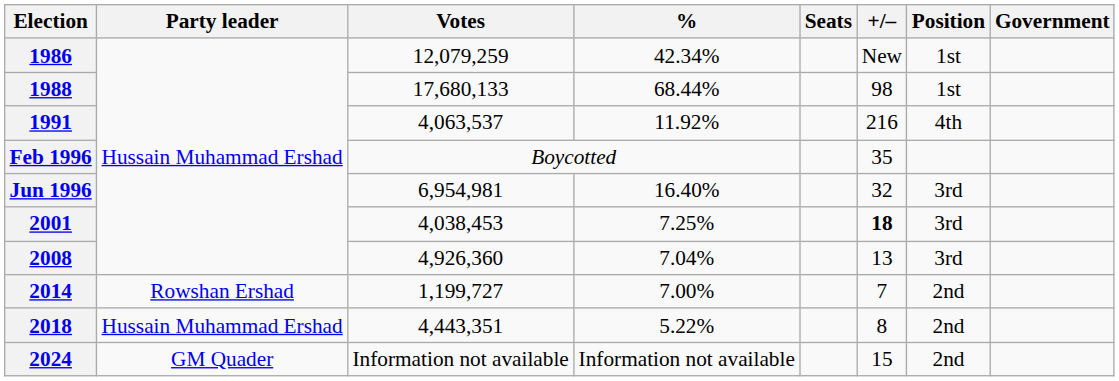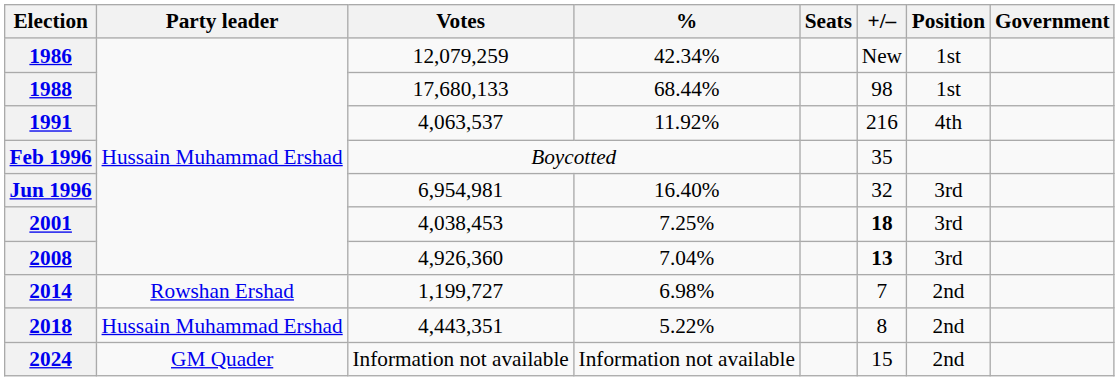 <table class=wikitable style=text-align:center>
 <tr>
 <th><strong>Election</strong></th>
 <th>Party leader</th>
 <th><strong>Votes</strong></th>
 <th><strong>%</strong></th>
 <th><strong>Seats</strong></th>
 <th>+/–</th>
 <th><strong>Position</strong></th>
 <th>Government</th>
 </tr>
 <tr>
 <th><a href='#'>1986</a></th>
 <td rowspan="7"><a href='#'>Hussain Muhammad Ershad</a></td>
 <td>12,079,259</td>
 <td>42.34%</td>
 <td></td>
 <td>New</td>
 <td> 1st</td>
 <td></td>
 </tr>
 <tr>
 <th><a href='#'>1988</a></th>
 <td>17,680,133</td>
 <td>68.44%</td>
 <td></td>
 <td> 98</td>
 <td> 1st</td>
 <td></td>
 </tr>
 <tr>
 <th><a href='#'>1991</a></th>
 <td>4,063,537</td>
 <td>11.92%</td>
 <td><br></td>
 <td> 216</td>
 <td> 4th</td>
 <td></td>
 </tr>
 <tr>
 <th><a href='#'>Feb 1996</a></th>
 <td colspan="2"><em>Boycotted</em></td>
 <td></td>
 <td> 35</td>
 <td></td>
 <td></td>
 </tr>
 <tr>
 <th><a href='#'>Jun 1996</a></th>
 <td>6,954,981</td>
 <td>16.40%</td>
 <td></td>
 <td> 32</td>
 <td> 3rd</td>
 <td></td>
 </tr>
 <tr>
 <th><a href='#'>2001</a></th>
 <td>4,038,453</td>
 <td>7.25%</td>
 <td></td>
 <td><strong> 18</strong></td>
 <td> 3rd</td>
 <td></td>
 </tr>
 <tr>
 <th><a href='#'>2008</a></th>
 <td>4,926,360</td>
 <td>7.04%</td>
 <td></td>
-<td> 13</td>
+<td><strong> 13</strong></td>
 <td> 3rd</td>
 <td></td>
 </tr>
 <tr>
 <th><a href='#'>2014</a></th>
 <td><a href='#'>Rowshan Ershad</a></td>
 <td>1,199,727</td>
-<td>7.00%</td>
+<td>6.98%</td>
 <td></td>
 <td> 7</td>
 <td> 2nd</td>
 <td></td>
 </tr>
 <tr>
 <th><a href='#'>2018</a></th>
 <td><a href='#'>Hussain Muhammad Ershad</a></td>
 <td>4,443,351</td>
 <td>5.22%</td>
 <td></td>
 <td> 8</td>
 <td> 2nd</td>
 <td></td>
 </tr>
 <tr>
 <th><a href='#'>2024</a></th>
 <td><a href='#'>GM Quader</a></td>
 <td>Information not available</td>
 <td>Information not available</td>
 <td></td>
 <td> 15</td>
 <td> 2nd</td>
 <td></td>
 </tr>
 </table>
